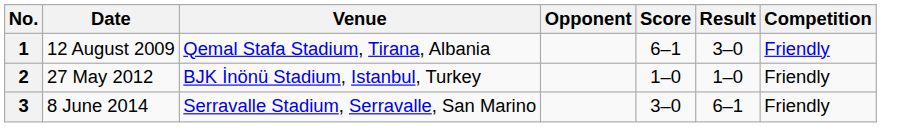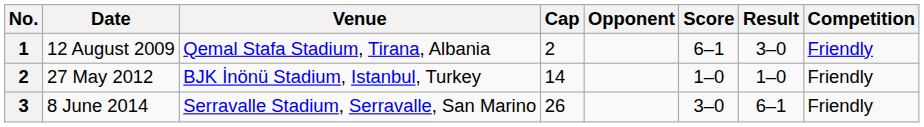 <table class="wikitable sortable plainrowheaders">
 <tr>
 <th scope=col>No.</th>
 <th scope=col data-sort-type=date>Date</th>
 <th scope=col>Venue</th>
+<th scope=col>Cap</th>
 <th scope=col>Opponent</th>
 <th scope=col>Score</th>
 <th scope=col>Result</th>
 <th scope=col>Competition</th>
 </tr>
 <tr>
 <th scope=row>1</th>
 <td>12 August 2009</td>
 <td><a href='#'>Qemal Stafa Stadium</a>, <a href='#'>Tirana</a>, Albania</td>
+<td>2</td>
 <td></td>
 <td align=center>6–1</td>
 <td align=center>3–0</td>
 <td><a href='#'>Friendly</a></td>
 </tr>
 <tr>
 <th scope=row>2</th>
 <td>27 May 2012</td>
 <td><a href='#'>BJK İnönü Stadium</a>, <a href='#'>Istanbul</a>, Turkey</td>
+<td>14</td>
 <td></td>
 <td align=center>1–0</td>
 <td align=center>1–0</td>
 <td>Friendly</td>
 </tr>
 <tr>
 <th scope=row>3</th>
 <td>8 June 2014</td>
 <td><a href='#'>Serravalle Stadium</a>, <a href='#'>Serravalle</a>, San Marino</td>
+<td>26</td>
 <td></td>
 <td align=center>3–0</td>
 <td align=center>6–1</td>
 <td>Friendly</td>
 </tr>
 </table>
